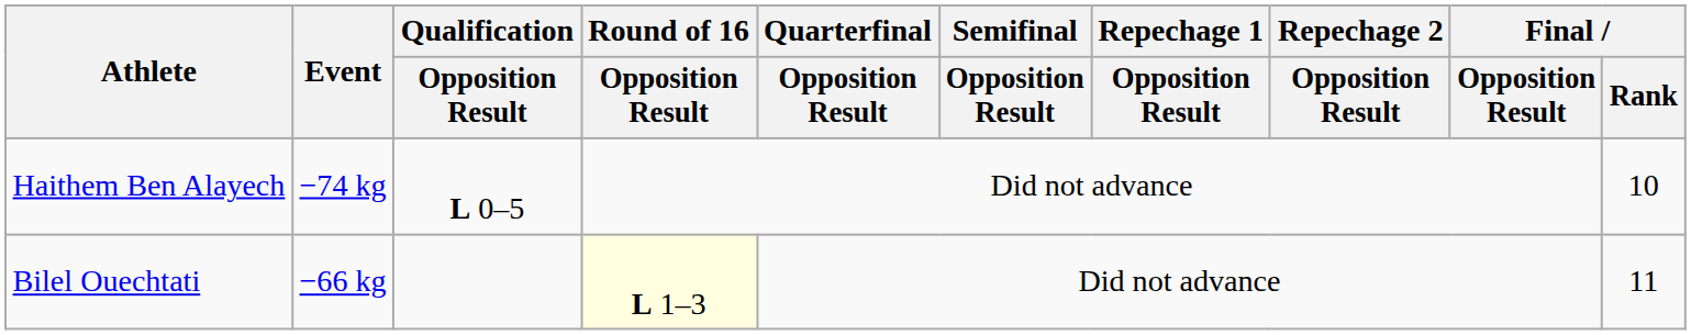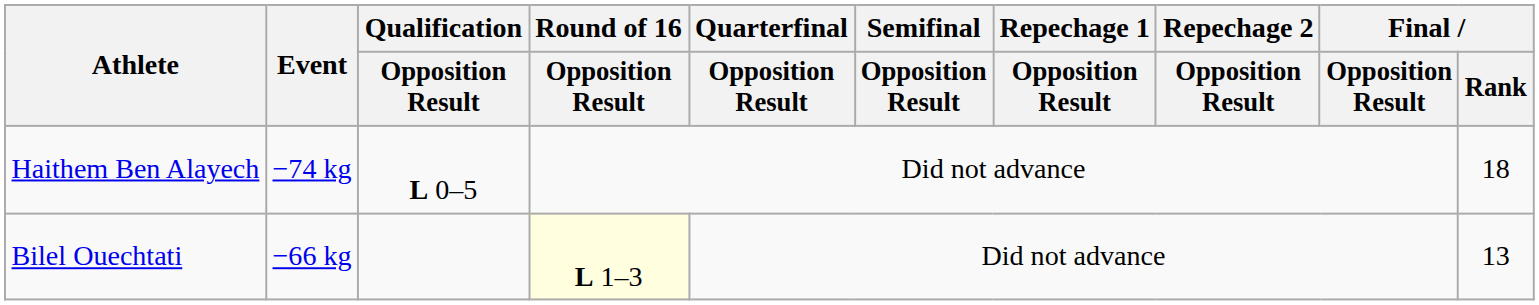 <table class="wikitable" style="font-size:90%">
 <tr>
 <th rowspan="2">Athlete</th>
 <th rowspan="2">Event</th>
 <th>Qualification</th>
 <th>Round of 16</th>
 <th>Quarterfinal</th>
 <th>Semifinal</th>
 <th>Repechage 1</th>
 <th>Repechage 2</th>
 <th colspan=2>Final / </th>
 </tr>
 <tr style="font-size: 95%">
 <th>Opposition<br>Result</th>
 <th>Opposition<br>Result</th>
 <th>Opposition<br>Result</th>
 <th>Opposition<br>Result</th>
 <th>Opposition<br>Result</th>
 <th>Opposition<br>Result</th>
 <th>Opposition<br>Result</th>
 <th>Rank</th>
 </tr>
 <tr align=center>
 <td align=left><a href='#'>Haithem Ben Alayech</a></td>
 <td align=left><a href='#'>−74 kg</a></td>
 <td><br><strong>L</strong> 0–5 <sup></sup></td>
 <td colspan=6>Did not advance</td>
-<td>10</td>
+<td>18</td>
 </tr>
 <tr align=center>
 <td align=left><a href='#'>Bilel Ouechtati</a></td>
 <td align=left><a href='#'>−66 kg</a></td>
 <td></td>
 <td style="background: lightyellow;"><br><strong>L</strong> 1–3 <sup></sup></td>
 <td colspan=5>Did not advance</td>
-<td>11</td>
+<td>13</td>
 </tr>
 </table>
